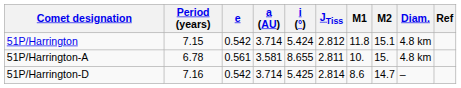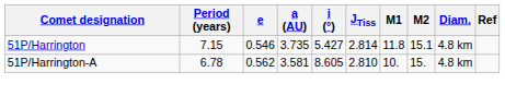 <table class="wikitable sortable">
 <tr>
 <th align="left" width=235 data-sort-type="number"><a href='#'>Comet designation</a></th>
 <th width="80"><a href='#'>Period</a><br>(years)</th>
 <th><a href='#'>e</a></th>
 <th><a href='#'>a</a><br>(<a href='#'>AU</a>)</th>
 <th><a href='#'>i</a><br>(<a href='#'>°</a>)</th>
 <th><a href='#'>J<sub>Tiss</sub></a></th>
 <th>M1</th>
 <th>M2</th>
 <th><a href='#'>Diam.</a></th>
 <th>Ref</th>
 </tr>
 <tr id="1000038">
 <td><a href='#'>51P/Harrington</a></td>
 <td align="center">7.15</td>
-<td>0.542</td>
-<td>3.714</td>
-<td>5.424</td>
-<td>2.812</td>
+<td>0.546</td>
+<td>3.735</td>
+<td>5.427</td>
+<td>2.814</td>
 <td>11.8</td>
 <td>15.1</td>
 <td>4.8 km</td>
 <td></td>
 </tr>
 <tr id="1000363">
 <td>51P/Harrington-A</td>
 <td align="center">6.78</td>
-<td>0.561</td>
+<td>0.562</td>
 <td>3.581</td>
-<td>8.655</td>
-<td>2.811</td>
+<td>8.605</td>
+<td>2.810</td>
 <td>10.</td>
 <td>15.</td>
 <td>4.8 km</td>
 <td></td>
 </tr>
-<tr id="1003396">
-<td>51P/Harrington-D</td>
-<td align="center">7.16</td>
-<td>0.542</td>
-<td>3.714</td>
-<td>5.425</td>
-<td>2.814</td>
-<td>8.6</td>
-<td>14.7</td>
-<td>–</td>
-<td></td>
-</tr>
 </table>
